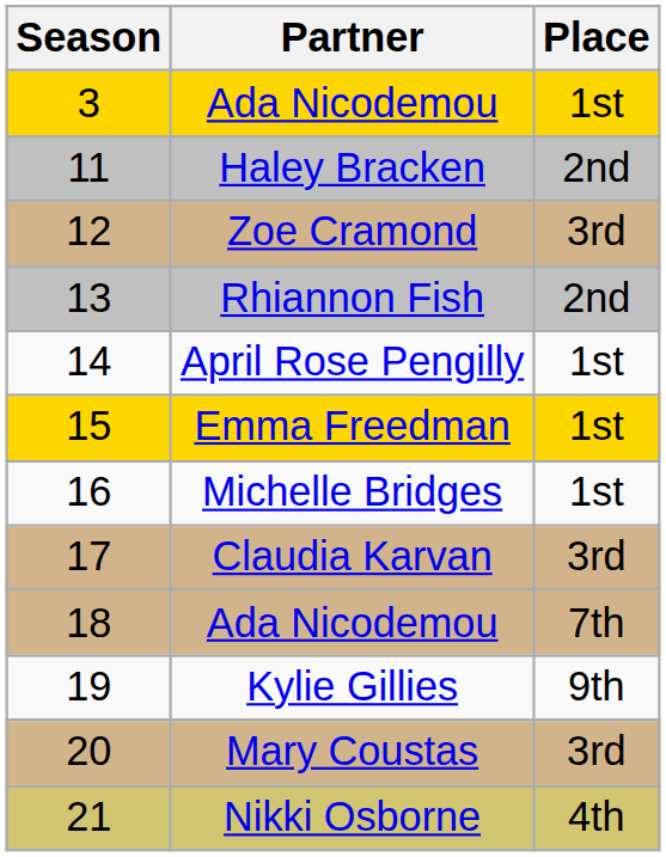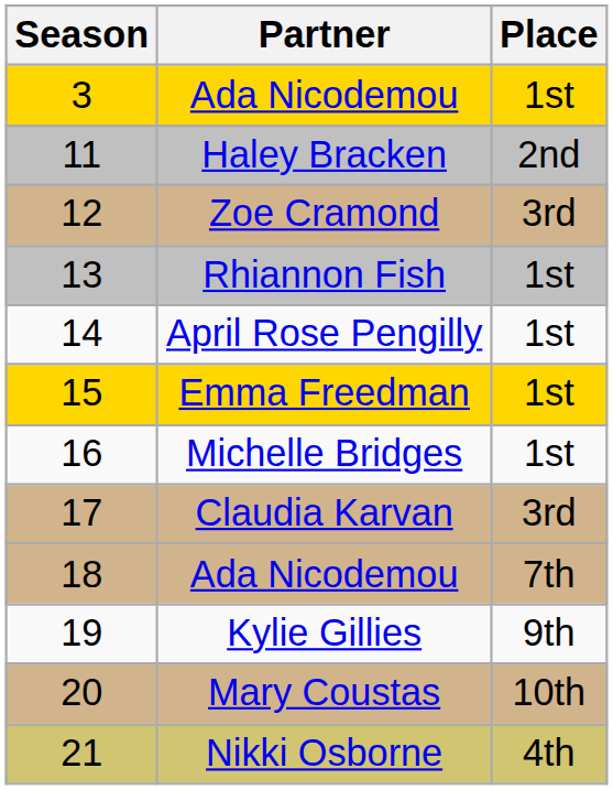 <table class="wikitable sortable" style="margin:auto; text-align:center;">
 <tr>
 <th>Season</th>
 <th>Partner</th>
 <th>Place</th>
 </tr>
 <tr style="background:gold;">
 <td>3</td>
 <td><a href='#'>Ada Nicodemou</a></td>
 <td>1st</td>
 </tr>
 <tr style="background:silver;">
 <td>11</td>
 <td><a href='#'>Haley Bracken</a></td>
 <td>2nd</td>
 </tr>
 <tr style="background:tan;">
 <td>12</td>
 <td><a href='#'>Zoe Cramond</a></td>
 <td>3rd</td>
 </tr>
 <tr style="background:silver;">
 <td>13</td>
 <td><a href='#'>Rhiannon Fish</a></td>
-<td>2nd</td>
+<td>1st</td>
 </tr>
 <tr>
 <td>14</td>
 <td><a href='#'>April Rose Pengilly</a></td>
 <td>1st</td>
 </tr>
 <tr style="background:gold;">
 <td>15</td>
 <td><a href='#'>Emma Freedman</a></td>
 <td>1st</td>
 </tr>
 <tr>
 <td>16</td>
 <td><a href='#'>Michelle Bridges</a></td>
 <td>1st</td>
 </tr>
 <tr style="background:tan;">
 <td>17</td>
 <td><a href='#'>Claudia Karvan</a></td>
 <td>3rd</td>
 </tr>
 <tr style="background:tan;">
 <td>18</td>
 <td><a href='#'>Ada Nicodemou</a></td>
 <td>7th</td>
 </tr>
 <tr>
 <td>19</td>
 <td><a href='#'>Kylie Gillies</a></td>
 <td>9th</td>
 </tr>
 <tr style="background:tan;">
 <td>20</td>
 <td><a href='#'>Mary Coustas</a></td>
-<td>3rd</td>
+<td>10th</td>
 </tr>
 <tr bgcolor="D1C571">
 <td>21</td>
 <td><a href='#'>Nikki Osborne</a></td>
 <td>4th</td>
 </tr>
 </table>
